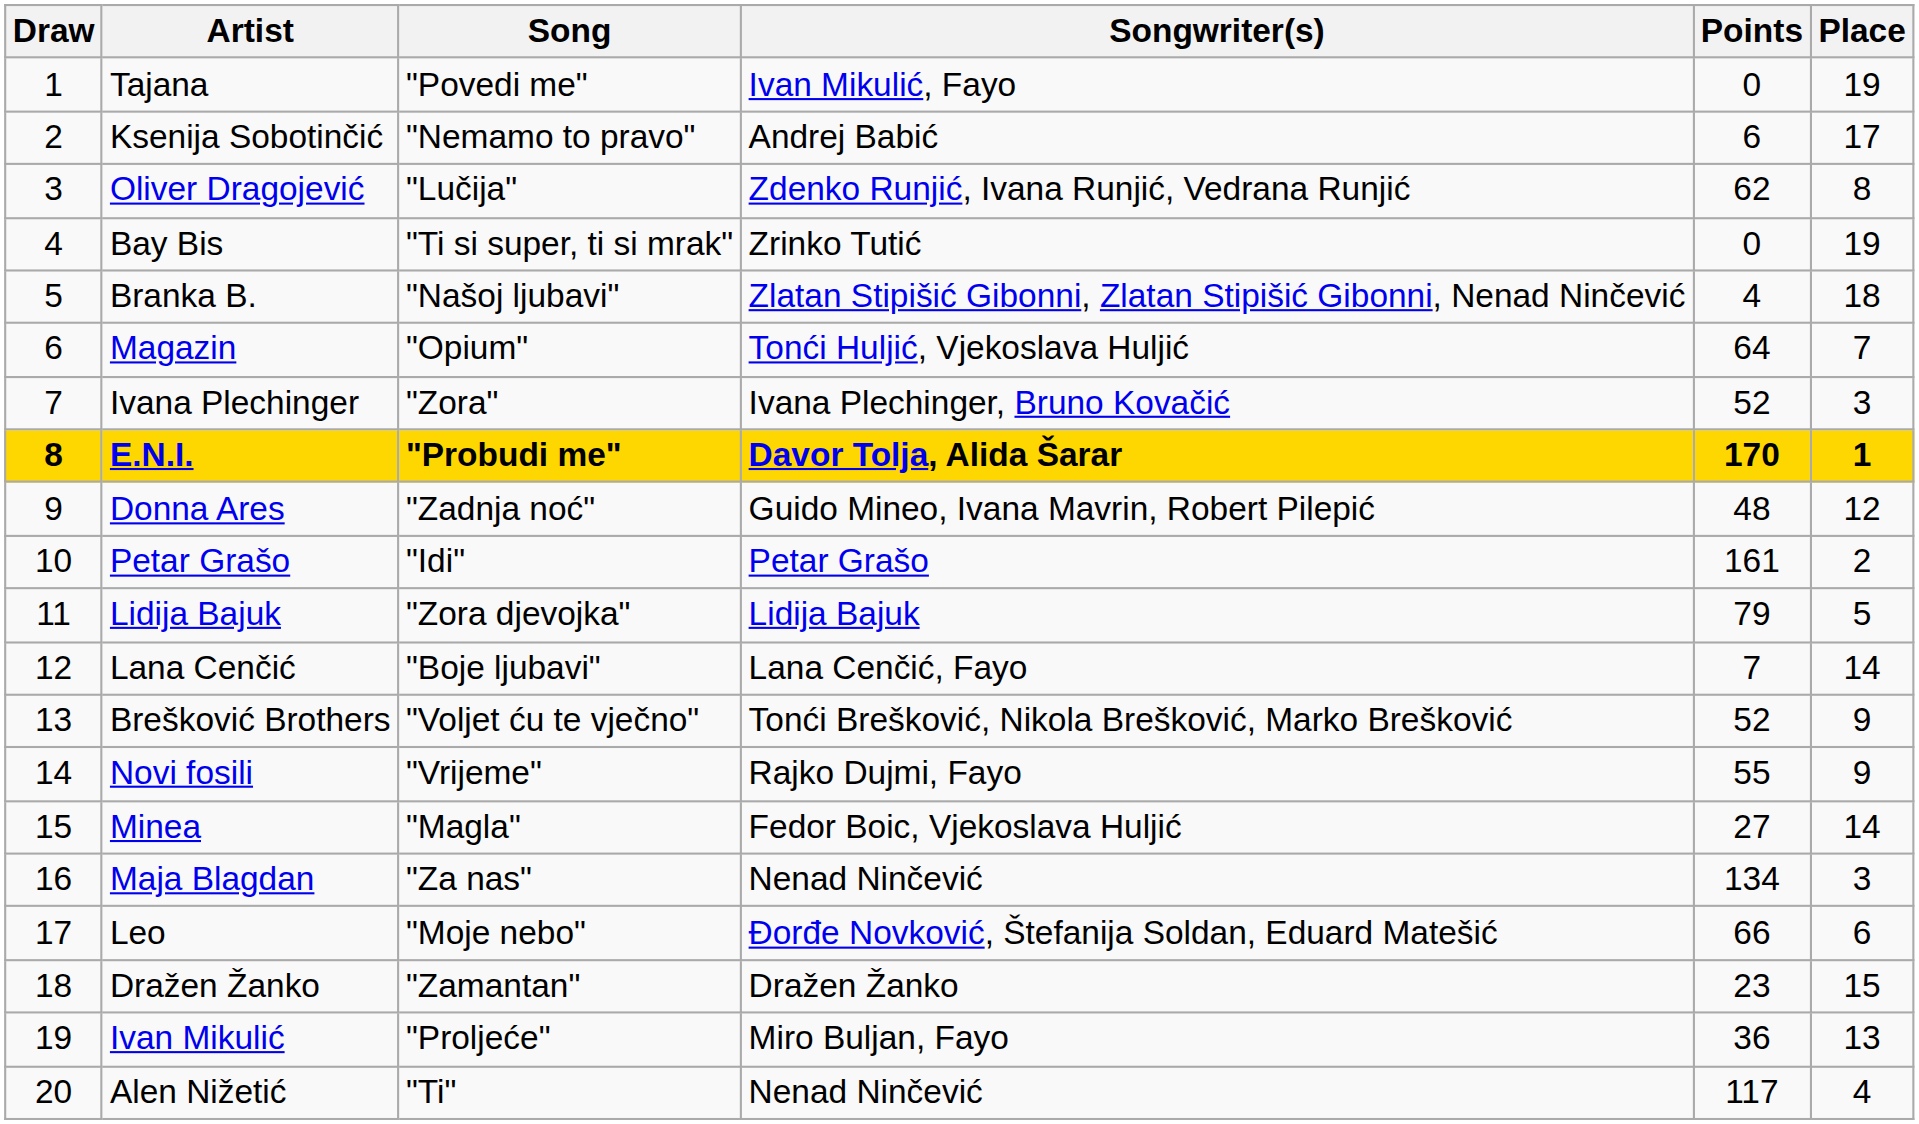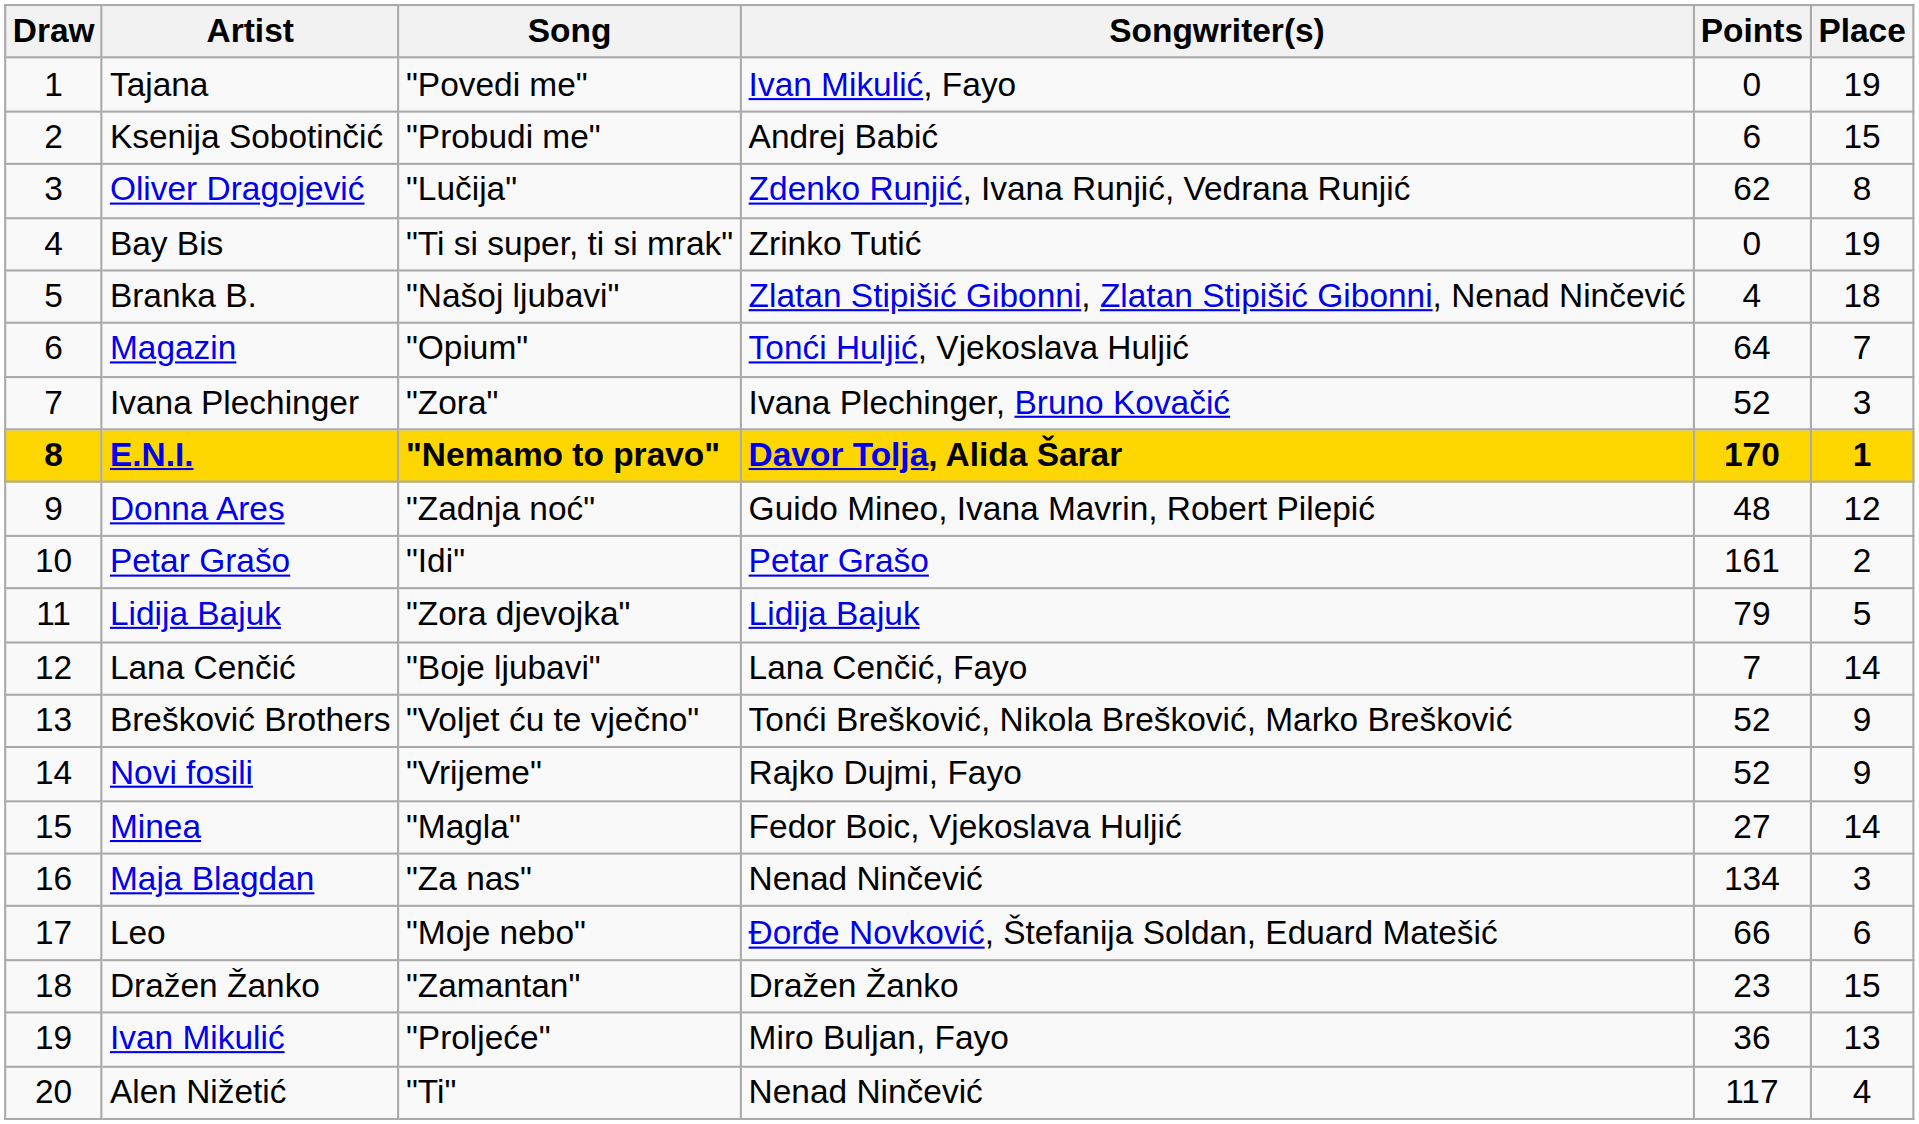 <table class="sortable wikitable" style="margin: 1em auto 1em auto; text-align:center;">
 <tr>
 <th>Draw</th>
 <th>Artist</th>
 <th>Song</th>
 <th>Songwriter(s)</th>
 <th>Points</th>
 <th>Place</th>
 </tr>
 <tr>
 <td>1</td>
 <td align="left">Tajana</td>
 <td align="left">"Povedi me"</td>
 <td align="left"><a href='#'>Ivan Mikulić</a>, Fayo</td>
 <td>0</td>
 <td>19</td>
 </tr>
 <tr>
 <td>2</td>
 <td align="left">Ksenija Sobotinčić</td>
-<td align="left">"Nemamo to pravo"</td>
+<td align="left">"Probudi me"</td>
 <td align="left">Andrej Babić</td>
 <td>6</td>
-<td>17</td>
+<td>15</td>
 </tr>
 <tr>
 <td>3</td>
 <td align="left"><a href='#'>Oliver Dragojević</a></td>
 <td align="left">"Lučija"</td>
 <td align="left"><a href='#'>Zdenko Runjić</a>, Ivana Runjić, Vedrana Runjić</td>
 <td>62</td>
 <td>8</td>
 </tr>
 <tr>
 <td>4</td>
 <td align="left">Bay Bis</td>
 <td align="left">"Ti si super, ti si mrak"</td>
 <td align="left">Zrinko Tutić</td>
 <td>0</td>
 <td>19</td>
 </tr>
 <tr>
 <td>5</td>
 <td align="left">Branka B.</td>
 <td align="left">"Našoj ljubavi"</td>
 <td align="left"><a href='#'>Zlatan Stipišić Gibonni</a>, <a href='#'>Zlatan Stipišić Gibonni</a>, Nenad Ninčević</td>
 <td>4</td>
 <td>18</td>
 </tr>
 <tr>
 <td>6</td>
 <td align="left"><a href='#'>Magazin</a></td>
 <td align="left">"Opium"</td>
 <td align="left"><a href='#'>Tonći Huljić</a>, Vjekoslava Huljić</td>
 <td>64</td>
 <td>7</td>
 </tr>
 <tr>
 <td>7</td>
 <td align="left">Ivana Plechinger</td>
 <td align="left">"Zora"</td>
 <td align="left">Ivana Plechinger, <a href='#'>Bruno Kovačić</a></td>
 <td>52</td>
 <td>3</td>
 </tr>
 <tr style="font-weight:bold; background:gold;">
 <td>8</td>
 <td align="left"><a href='#'>E.N.I.</a></td>
-<td align="left">"Probudi me"</td>
+<td align="left">"Nemamo to pravo"</td>
 <td align="left"><a href='#'>Davor Tolja</a>, Alida Šarar</td>
 <td>170</td>
 <td>1</td>
 </tr>
 <tr>
 <td>9</td>
 <td align="left"><a href='#'>Donna Ares</a></td>
 <td align="left">"Zadnja noć"</td>
 <td align="left">Guido Mineo, Ivana Mavrin, Robert Pilepić</td>
 <td>48</td>
 <td>12</td>
 </tr>
 <tr>
 <td>10</td>
 <td align="left"><a href='#'>Petar Grašo</a></td>
 <td align="left">"Idi"</td>
 <td align="left"><a href='#'>Petar Grašo</a></td>
 <td>161</td>
 <td>2</td>
 </tr>
 <tr>
 <td>11</td>
 <td align="left"><a href='#'>Lidija Bajuk</a></td>
 <td align="left">"Zora djevojka"</td>
 <td align="left"><a href='#'>Lidija Bajuk</a></td>
 <td>79</td>
 <td>5</td>
 </tr>
 <tr>
 <td>12</td>
 <td align="left">Lana Cenčić</td>
 <td align="left">"Boje ljubavi"</td>
 <td align="left">Lana Cenčić, Fayo</td>
 <td>7</td>
 <td>14</td>
 </tr>
 <tr>
 <td>13</td>
 <td align="left">Brešković Brothers</td>
 <td align="left">"Voljet ću te vječno"</td>
 <td align="left">Tonći Brešković, Nikola Brešković, Marko Brešković</td>
 <td>52</td>
 <td>9</td>
 </tr>
 <tr>
 <td>14</td>
 <td align="left"><a href='#'>Novi fosili</a></td>
 <td align="left">"Vrijeme"</td>
 <td align="left">Rajko Dujmi, Fayo</td>
-<td>55</td>
+<td>52</td>
 <td>9</td>
 </tr>
 <tr>
 <td>15</td>
 <td align="left"><a href='#'>Minea</a></td>
 <td align="left">"Magla"</td>
 <td align="left">Fedor Boic, Vjekoslava Huljić</td>
 <td>27</td>
 <td>14</td>
 </tr>
 <tr>
 <td>16</td>
 <td align="left"><a href='#'>Maja Blagdan</a></td>
 <td align="left">"Za nas"</td>
 <td align="left">Nenad Ninčević</td>
 <td>134</td>
 <td>3</td>
 </tr>
 <tr>
 <td>17</td>
 <td align="left">Leo</td>
 <td align="left">"Moje nebo"</td>
 <td align="left"><a href='#'>Đorđe Novković</a>, Štefanija Soldan, Eduard Matešić</td>
 <td>66</td>
 <td>6</td>
 </tr>
 <tr>
 <td>18</td>
 <td align="left">Dražen Žanko</td>
 <td align="left">"Zamantan"</td>
 <td align="left">Dražen Žanko</td>
 <td>23</td>
 <td>15</td>
 </tr>
 <tr>
 <td>19</td>
 <td align="left"><a href='#'>Ivan Mikulić</a></td>
 <td align="left">"Proljeće"</td>
 <td align="left">Miro Buljan, Fayo</td>
 <td>36</td>
 <td>13</td>
 </tr>
 <tr>
 <td>20</td>
 <td align="left">Alen Nižetić</td>
 <td align="left">"Ti"</td>
 <td align="left">Nenad Ninčević</td>
 <td>117</td>
 <td>4</td>
 </tr>
 </table>
